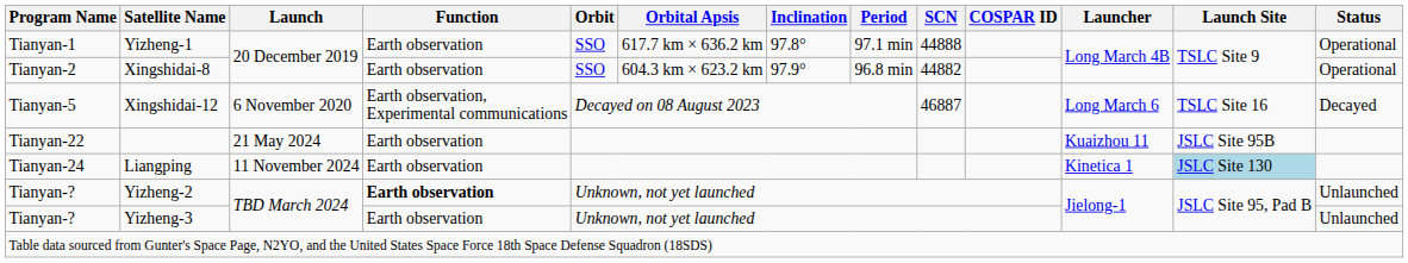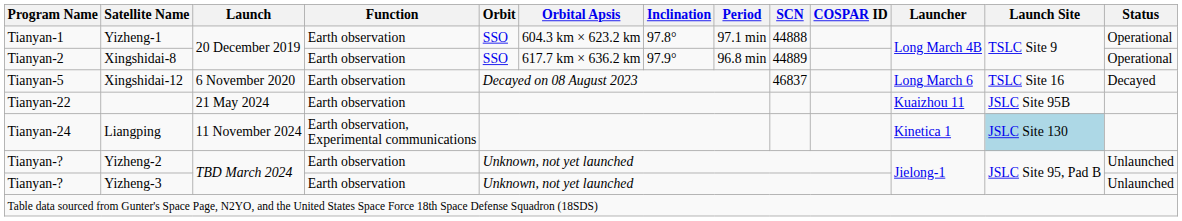 <table class="wikitable">
 <tr>
 <th>Program Name</th>
 <th>Satellite Name</th>
 <th>Launch</th>
 <th>Function</th>
 <th>Orbit</th>
 <th><a href='#'>Orbital Apsis</a></th>
 <th><a href='#'>Inclination</a></th>
 <th><a href='#'>Period</a></th>
 <th><a href='#'>SCN</a></th>
 <th><a href='#'>COSPAR</a> ID</th>
 <th>Launcher</th>
 <th>Launch Site</th>
 <th>Status</th>
 </tr>
 <tr>
 <td>Tianyan-1</td>
 <td>Yizheng-1</td>
 <td rowspan="2">20 December 2019</td>
 <td>Earth observation</td>
 <td><a href='#'>SSO</a></td>
-<td>617.7 km × 636.2 km</td>
+<td>604.3 km × 623.2 km</td>
 <td>97.8°</td>
 <td>97.1 min</td>
 <td>44888</td>
 <td></td>
 <td rowspan="2"><a href='#'>Long March 4B</a></td>
 <td rowspan="2"><a href='#'>TSLC</a> Site 9</td>
 <td>Operational</td>
 </tr>
 <tr>
 <td>Tianyan-2</td>
 <td>Xingshidai-8</td>
 <td>Earth observation</td>
 <td><a href='#'>SSO</a></td>
-<td>604.3 km × 623.2 km</td>
+<td>617.7 km × 636.2 km</td>
 <td>97.9°</td>
 <td>96.8 min</td>
-<td>44882</td>
+<td>44889</td>
 <td></td>
 <td>Operational</td>
 </tr>
 <tr>
 <td>Tianyan-5</td>
 <td>Xingshidai-12</td>
 <td>6 November 2020</td>
-<td>Earth observation,<br>Experimental communications</td>
+<td>Earth observation</td>
 <td colspan="4"><em>Decayed on 08 August 2023</em></td>
-<td>46887</td>
+<td>46837</td>
 <td></td>
 <td><a href='#'>Long March 6</a></td>
 <td><a href='#'>TSLC</a> Site 16</td>
 <td>Decayed</td>
 </tr>
 <tr>
 <td>Tianyan-22</td>
 <td></td>
 <td>21 May 2024</td>
 <td>Earth observation</td>
 <td colspan="4"></td>
 <td></td>
 <td></td>
 <td><a href='#'>Kuaizhou 11</a></td>
 <td><a href='#'>JSLC</a> Site 95B</td>
 <td></td>
 </tr>
 <tr>
 <td>Tianyan-24</td>
 <td>Liangping</td>
 <td>11 November 2024</td>
-<td>Earth observation</td>
+<td>Earth observation,<br>Experimental communications</td>
 <td colspan="4"></td>
 <td></td>
 <td></td>
 <td><a href='#'>Kinetica 1</a></td>
 <td style="background: lightblue;"><a href='#'>JSLC</a> Site 130</td>
 <td></td>
 </tr>
 <tr>
 <td>Tianyan-?</td>
 <td>Yizheng-2</td>
 <td rowspan="2"><em>TBD March 2024</em></td>
-<td><strong>Earth observation</strong></td>
+<td>Earth observation</td>
 <td colspan="6"><em>Unknown, not yet launched</em></td>
 <td rowspan="2"><a href='#'>Jielong-1</a></td>
 <td rowspan="2"><a href='#'>JSLC</a> Site 95, Pad B</td>
 <td>Unlaunched</td>
 </tr>
 <tr>
 <td>Tianyan-?</td>
 <td>Yizheng-3</td>
 <td>Earth observation</td>
 <td colspan="6"><em>Unknown, not yet launched</em></td>
 <td>Unlaunched</td>
 </tr>
 <tr>
 <td colspan="13"><small>Table data sourced from Gunter's Space Page, N2YO, and the United States Space Force 18th Space Defense Squadron (18SDS)</small></td>
 </tr>
 </table>
